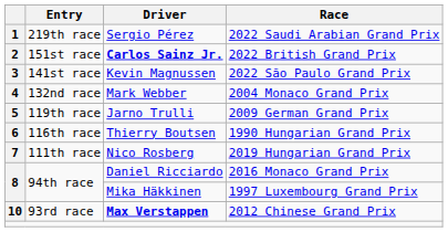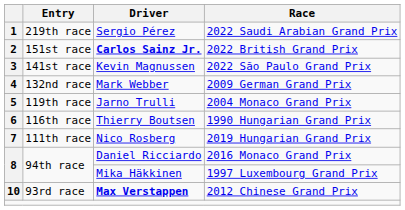 <table class="wikitable">
 <tr>
 <th></th>
 <th>Entry</th>
 <th>Driver</th>
 <th>Race</th>
 </tr>
 <tr>
 <th>1</th>
 <td>219th race</td>
 <td> <a href='#'>Sergio Pérez</a></td>
 <td><a href='#'>2022 Saudi Arabian Grand Prix</a></td>
 </tr>
 <tr>
 <th>2</th>
 <td>151st race</td>
 <td> <strong><a href='#'>Carlos Sainz Jr.</a></strong></td>
 <td><a href='#'>2022 British Grand Prix</a></td>
 </tr>
 <tr>
 <th>3</th>
 <td>141st race</td>
 <td> <a href='#'>Kevin Magnussen</a></td>
 <td><a href='#'>2022 São Paulo Grand Prix</a></td>
 </tr>
 <tr>
 <th>4</th>
 <td>132nd race</td>
 <td> <a href='#'>Mark Webber</a></td>
-<td><a href='#'>2004 Monaco Grand Prix</a></td>
+<td><a href='#'>2009 German Grand Prix</a></td>
 </tr>
 <tr>
 <th>5</th>
 <td>119th race</td>
 <td> <a href='#'>Jarno Trulli</a></td>
-<td><a href='#'>2009 German Grand Prix</a></td>
+<td><a href='#'>2004 Monaco Grand Prix</a></td>
 </tr>
 <tr>
 <th>6</th>
 <td>116th race</td>
 <td> <a href='#'>Thierry Boutsen</a></td>
 <td><a href='#'>1990 Hungarian Grand Prix</a></td>
 </tr>
 <tr>
 <th>7</th>
 <td>111th race</td>
 <td> <a href='#'>Nico Rosberg</a></td>
 <td><a href='#'>2019 Hungarian Grand Prix</a></td>
 </tr>
 <tr>
 <th rowspan=2>8</th>
 <td rowspan=2>94th race</td>
 <td> <a href='#'>Daniel Ricciardo</a></td>
 <td><a href='#'>2016 Monaco Grand Prix</a></td>
 </tr>
 <tr>
 <td> <a href='#'>Mika Häkkinen</a></td>
 <td><a href='#'>1997 Luxembourg Grand Prix</a></td>
 </tr>
 <tr>
 <th>10</th>
 <td>93rd race</td>
 <td> <strong><a href='#'>Max Verstappen</a></strong></td>
 <td><a href='#'>2012 Chinese Grand Prix</a></td>
 </tr>
 <tr align=center>
 <td colspan=5></td>
 </tr>
 </table>
